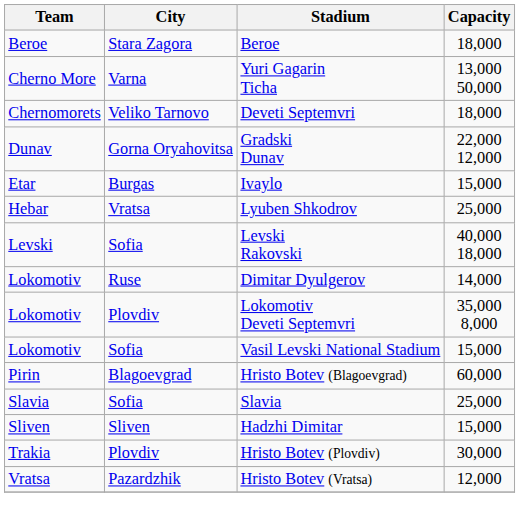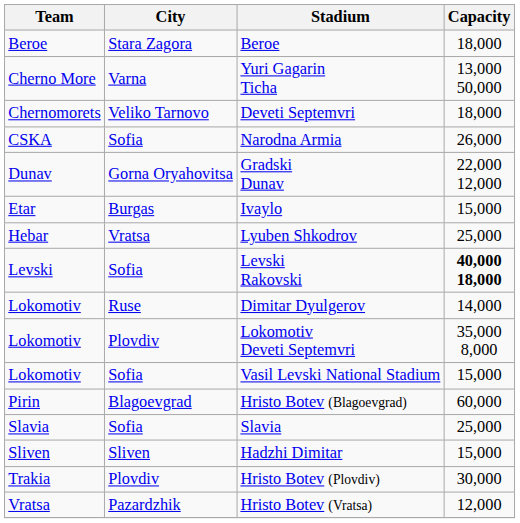 <table class="wikitable sortable">
 <tr>
 <th>Team</th>
 <th>City</th>
 <th>Stadium</th>
 <th>Capacity</th>
 </tr>
 <tr>
 <td><a href='#'>Beroe</a></td>
 <td><a href='#'>Stara Zagora</a></td>
 <td><a href='#'>Beroe</a></td>
 <td align=center>18,000</td>
 </tr>
 <tr>
 <td><a href='#'>Cherno More</a></td>
 <td><a href='#'>Varna</a></td>
 <td><a href='#'>Yuri Gagarin</a><br><a href='#'>Ticha</a></td>
 <td align="center">13,000<br>50,000</td>
 </tr>
 <tr>
 <td><a href='#'>Chernomorets</a></td>
 <td><a href='#'>Veliko Tarnovo</a></td>
 <td><a href='#'>Deveti Septemvri</a></td>
 <td align=center>18,000</td>
 </tr>
 <tr>
+<td><a href='#'>CSKA</a></td>
+<td><a href='#'>Sofia</a></td>
+<td><a href='#'>Narodna Armia</a></td>
+<td align=center>26,000</td>
+</tr>
+<tr>
 <td><a href='#'>Dunav</a></td>
 <td><a href='#'>Gorna Oryahovitsa</a></td>
 <td><a href='#'>Gradski</a><br><a href='#'>Dunav</a></td>
 <td align=center>22,000<br>12,000</td>
 </tr>
 <tr>
 <td><a href='#'>Etar</a></td>
 <td><a href='#'>Burgas</a></td>
 <td><a href='#'>Ivaylo</a></td>
 <td align="center">15,000</td>
 </tr>
 <tr>
 <td><a href='#'>Hebar</a></td>
 <td><a href='#'>Vratsa</a></td>
 <td><a href='#'>Lyuben Shkodrov</a></td>
 <td align=center>25,000</td>
 </tr>
 <tr>
 <td><a href='#'>Levski</a></td>
 <td><a href='#'>Sofia</a></td>
 <td><a href='#'>Levski</a><br><a href='#'>Rakovski</a></td>
-<td align="center">40,000<br>18,000</td>
+<td align="center"><strong>40,000<br>18,000</strong></td>
 </tr>
 <tr>
 <td><a href='#'>Lokomotiv</a></td>
 <td><a href='#'>Ruse</a></td>
 <td><a href='#'>Dimitar Dyulgerov</a></td>
 <td align=center>14,000</td>
 </tr>
 <tr>
 <td><a href='#'>Lokomotiv</a></td>
 <td><a href='#'>Plovdiv</a></td>
 <td><a href='#'>Lokomotiv</a><br><a href='#'>Deveti Septemvri</a></td>
 <td align=center>35,000<br>8,000</td>
 </tr>
 <tr>
 <td><a href='#'>Lokomotiv</a></td>
 <td><a href='#'>Sofia</a></td>
 <td><a href='#'>Vasil Levski National Stadium</a></td>
 <td align="center">15,000</td>
 </tr>
 <tr>
 <td><a href='#'>Pirin</a></td>
 <td><a href='#'>Blagoevgrad</a></td>
 <td><a href='#'>Hristo Botev</a> <small>(Blagoevgrad)</small></td>
 <td align="center">60,000</td>
 </tr>
 <tr>
 <td><a href='#'>Slavia</a></td>
 <td><a href='#'>Sofia</a></td>
 <td><a href='#'>Slavia</a></td>
 <td align=center>25,000</td>
 </tr>
 <tr>
 <td><a href='#'>Sliven</a></td>
 <td><a href='#'>Sliven</a></td>
 <td><a href='#'>Hadzhi Dimitar</a></td>
 <td align=center>15,000</td>
 </tr>
 <tr>
 <td><a href='#'>Trakia</a></td>
 <td><a href='#'>Plovdiv</a></td>
 <td><a href='#'>Hristo Botev</a> <small>(Plovdiv)</small></td>
 <td align="center">30,000</td>
 </tr>
 <tr>
 <td><a href='#'>Vratsa</a></td>
 <td><a href='#'>Pazardzhik</a></td>
 <td><a href='#'>Hristo Botev</a> <small>(Vratsa)</small></td>
 <td align=center>12,000</td>
 </tr>
 <tr>
 </tr>
 </table>
